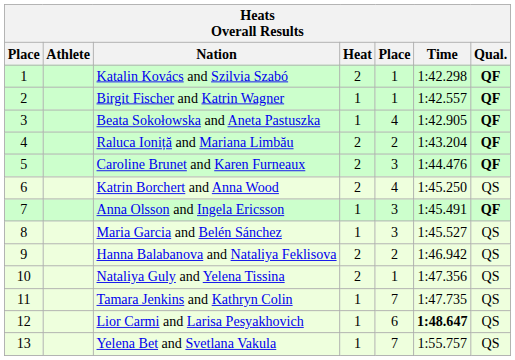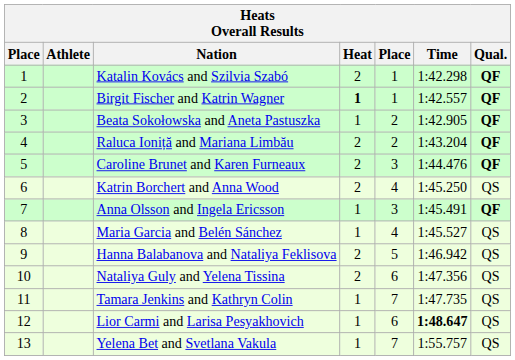 <table class="wikitable sortable">
 <tr>
 <th colspan=7>Heats <br>Overall Results</th>
 </tr>
 <tr>
 <th>Place</th>
 <th>Athlete</th>
 <th>Nation</th>
 <th>Heat</th>
 <th>Place</th>
 <th>Time</th>
 <th>Qual.</th>
 </tr>
 <tr bgcolor="ccffcc">
 <td align="center">1</td>
 <td align="left"></td>
 <td align="left"><a href='#'>Katalin Kovács</a> and <a href='#'>Szilvia Szabó</a></td>
 <td align="center">2</td>
 <td align="center">1</td>
 <td align="center">1:42.298</td>
 <td align="center"><strong>QF</strong></td>
 </tr>
 <tr bgcolor="ccffcc">
 <td align="center">2</td>
 <td align="left"></td>
 <td align="left"><a href='#'>Birgit Fischer</a> and <a href='#'>Katrin Wagner</a></td>
-<td align="center">1</td>
+<td align="center"><strong>1</strong></td>
 <td align="center">1</td>
 <td align="center">1:42.557</td>
 <td align="center"><strong>QF</strong></td>
 </tr>
 <tr bgcolor="ccffcc">
 <td align="center">3</td>
 <td align="left"></td>
 <td align="left"><a href='#'>Beata Sokołowska</a> and <a href='#'>Aneta Pastuszka</a></td>
 <td align="center">1</td>
-<td align="center">4</td>
+<td align="center">2</td>
 <td align="center">1:42.905</td>
 <td align="center"><strong>QF</strong></td>
 </tr>
 <tr bgcolor="ccffcc">
 <td align="center">4</td>
 <td align="left"></td>
 <td align="left"><a href='#'>Raluca Ioniță</a> and <a href='#'>Mariana Limbău</a></td>
 <td align="center">2</td>
 <td align="center">2</td>
 <td align="center">1:43.204</td>
 <td align="center"><strong>QF</strong></td>
 </tr>
 <tr bgcolor="ccffcc">
 <td align="center">5</td>
 <td align="left"></td>
 <td align="left"><a href='#'>Caroline Brunet</a> and <a href='#'>Karen Furneaux</a></td>
 <td align="center">2</td>
 <td align="center">3</td>
 <td align="center">1:44.476</td>
 <td align="center"><strong>QF</strong></td>
 </tr>
 <tr bgcolor="eeffdd">
 <td align="center">6</td>
 <td align="left"></td>
 <td align="left"><a href='#'>Katrin Borchert</a> and <a href='#'>Anna Wood</a></td>
 <td align="center">2</td>
 <td align="center">4</td>
 <td align="center">1:45.250</td>
 <td align="center">QS</td>
 </tr>
 <tr bgcolor="ccffcc">
 <td align="center">7</td>
 <td align="left"></td>
 <td align="left"><a href='#'>Anna Olsson</a> and <a href='#'>Ingela Ericsson</a></td>
 <td align="center">1</td>
 <td align="center">3</td>
 <td align="center">1:45.491</td>
 <td align="center"><strong>QF</strong></td>
 </tr>
 <tr bgcolor="eeffdd">
 <td align="center">8</td>
 <td align="left"></td>
 <td align="left"><a href='#'>Maria Garcia</a> and <a href='#'>Belén Sánchez</a></td>
 <td align="center">1</td>
-<td align="center">3</td>
+<td align="center">4</td>
 <td align="center">1:45.527</td>
 <td align="center">QS</td>
 </tr>
 <tr bgcolor="eeffdd">
 <td align="center">9</td>
 <td align="left"></td>
 <td align="left"><a href='#'>Hanna Balabanova</a> and <a href='#'>Nataliya Feklisova</a></td>
 <td align="center">2</td>
-<td align="center">2</td>
+<td align="center">5</td>
 <td align="center">1:46.942</td>
 <td align="center">QS</td>
 </tr>
 <tr bgcolor="eeffdd">
 <td align="center">10</td>
 <td align="left"></td>
 <td align="left"><a href='#'>Nataliya Guly</a> and <a href='#'>Yelena Tissina</a></td>
 <td align="center">2</td>
-<td align="center">1</td>
+<td align="center">6</td>
 <td align="center">1:47.356</td>
 <td align="center">QS</td>
 </tr>
 <tr bgcolor="eeffdd">
 <td align="center">11</td>
 <td align="left"></td>
 <td align="left"><a href='#'>Tamara Jenkins</a> and <a href='#'>Kathryn Colin</a></td>
 <td align="center">1</td>
 <td align="center">7</td>
 <td align="center">1:47.735</td>
 <td align="center">QS</td>
 </tr>
 <tr bgcolor="eeffdd">
 <td align="center">12</td>
 <td align="left"></td>
 <td align="left"><a href='#'>Lior Carmi</a> and <a href='#'>Larisa Pesyakhovich</a></td>
 <td align="center">1</td>
 <td align="center">6</td>
 <td align="center"><strong>1:48.647</strong></td>
 <td align="center">QS</td>
 </tr>
 <tr bgcolor="eeffdd">
 <td align="center">13</td>
 <td align="left"></td>
 <td align="left"><a href='#'>Yelena Bet</a> and <a href='#'>Svetlana Vakula</a></td>
 <td align="center">1</td>
 <td align="center">7</td>
 <td align="center">1:55.757</td>
 <td align="center">QS</td>
 </tr>
 </table>
